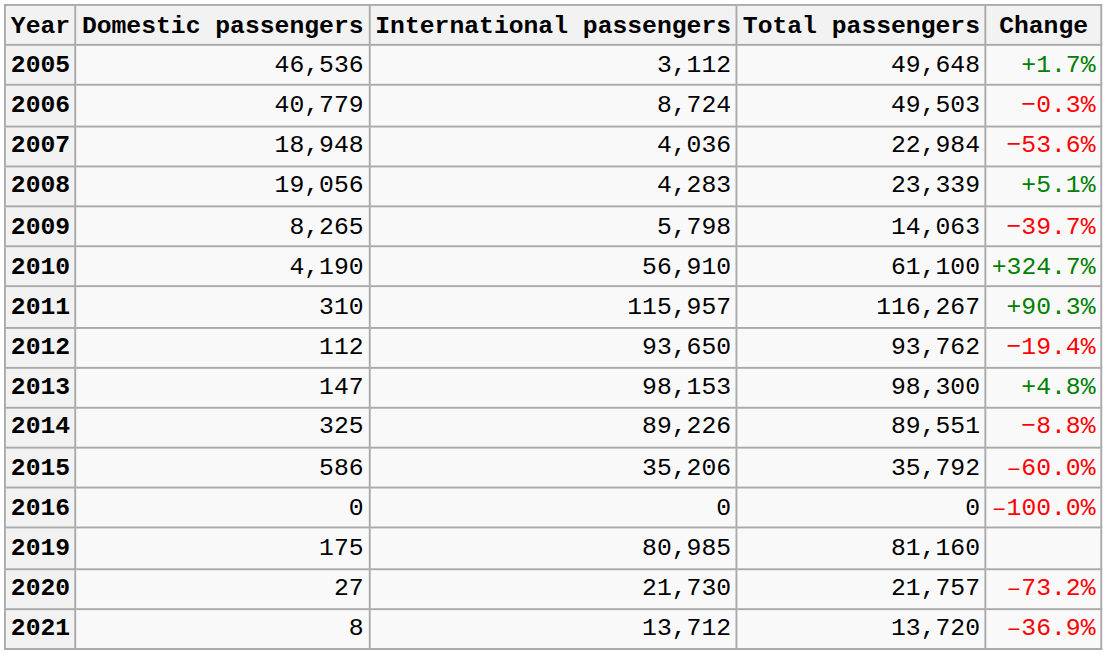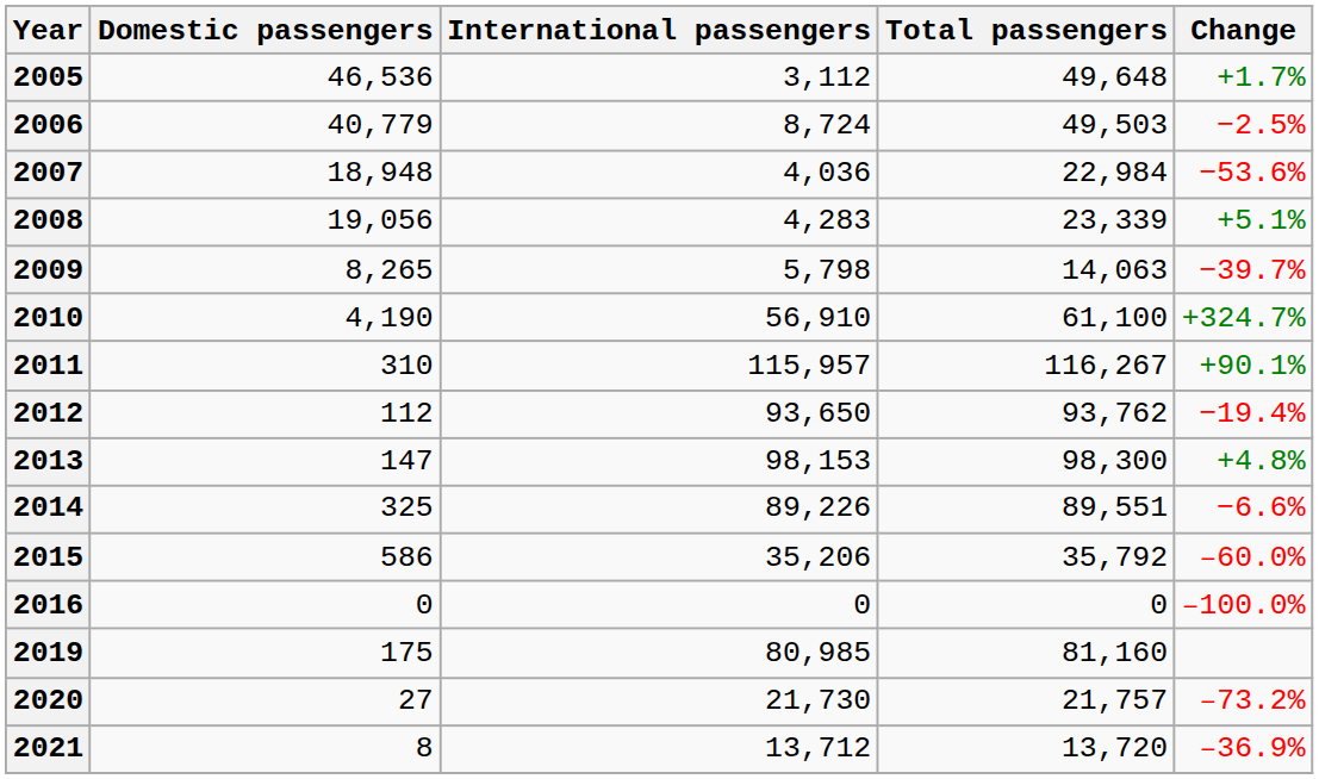 <table class="wikitable" style="text-align: right">
 <tr>
 <th>Year</th>
 <th>Domestic passengers</th>
 <th>International passengers</th>
 <th>Total passengers</th>
 <th>Change</th>
 </tr>
 <tr>
 <th>2005</th>
 <td>46,536</td>
 <td>3,112</td>
 <td>49,648</td>
 <td style="color:green">+1.7% </td>
 </tr>
 <tr>
 <th>2006</th>
 <td>40,779</td>
 <td>8,724</td>
 <td>49,503</td>
-<td style="color:red">−0.3% </td>
+<td style="color:red">−2.5% </td>
 </tr>
 <tr>
 <th>2007</th>
 <td>18,948</td>
 <td>4,036</td>
 <td>22,984</td>
 <td style="color:red">−53.6% </td>
 </tr>
 <tr>
 <th>2008</th>
 <td>19,056</td>
 <td>4,283</td>
 <td>23,339</td>
 <td style="color:green">+5.1% </td>
 </tr>
 <tr>
 <th>2009</th>
 <td>8,265</td>
 <td>5,798</td>
 <td>14,063</td>
 <td style="color:red">−39.7% </td>
 </tr>
 <tr>
 <th>2010</th>
 <td>4,190</td>
 <td>56,910</td>
 <td>61,100</td>
 <td style="color:green">+324.7% </td>
 </tr>
 <tr>
 <th>2011</th>
 <td>310</td>
 <td>115,957</td>
 <td>116,267</td>
-<td style="color:green">+90.3% </td>
+<td style="color:green">+90.1% </td>
 </tr>
 <tr>
 <th>2012</th>
 <td>112</td>
 <td>93,650</td>
 <td>93,762</td>
 <td style="color:red">−19.4% </td>
 </tr>
 <tr>
 <th>2013</th>
 <td>147</td>
 <td>98,153</td>
 <td>98,300</td>
 <td style="color:green">+4.8% </td>
 </tr>
 <tr>
 <th>2014</th>
 <td>325</td>
 <td>89,226</td>
 <td>89,551</td>
-<td style="color:red">−8.8% </td>
+<td style="color:red">−6.6% </td>
 </tr>
 <tr>
 <th>2015</th>
 <td>586</td>
 <td>35,206</td>
 <td>35,792</td>
 <td style="color:red">–60.0% </td>
 </tr>
 <tr>
 <th>2016</th>
 <td>0</td>
 <td>0</td>
 <td>0</td>
 <td style="color:red">–100.0% </td>
 </tr>
 <tr>
 <th>2019</th>
 <td>175</td>
 <td>80,985</td>
 <td>81,160</td>
 <td></td>
 </tr>
 <tr>
 <th>2020</th>
 <td>27</td>
 <td>21,730</td>
 <td>21,757</td>
 <td style="color:red">–73.2% </td>
 </tr>
 <tr>
 <th>2021</th>
 <td>8</td>
 <td>13,712</td>
 <td>13,720</td>
 <td style="color:red">–36.9% </td>
 </tr>
 <tr>
 </tr>
 </table>
